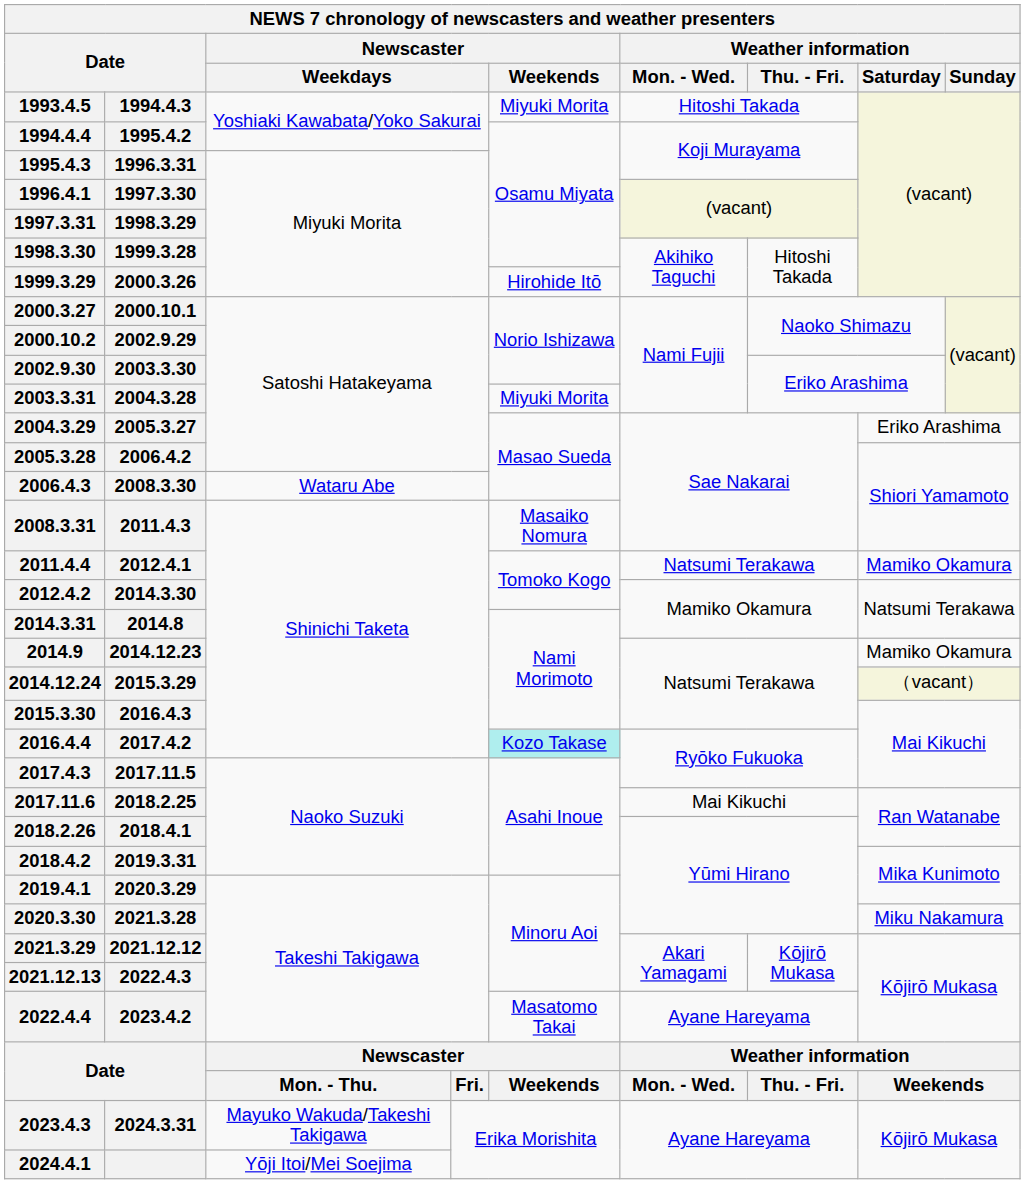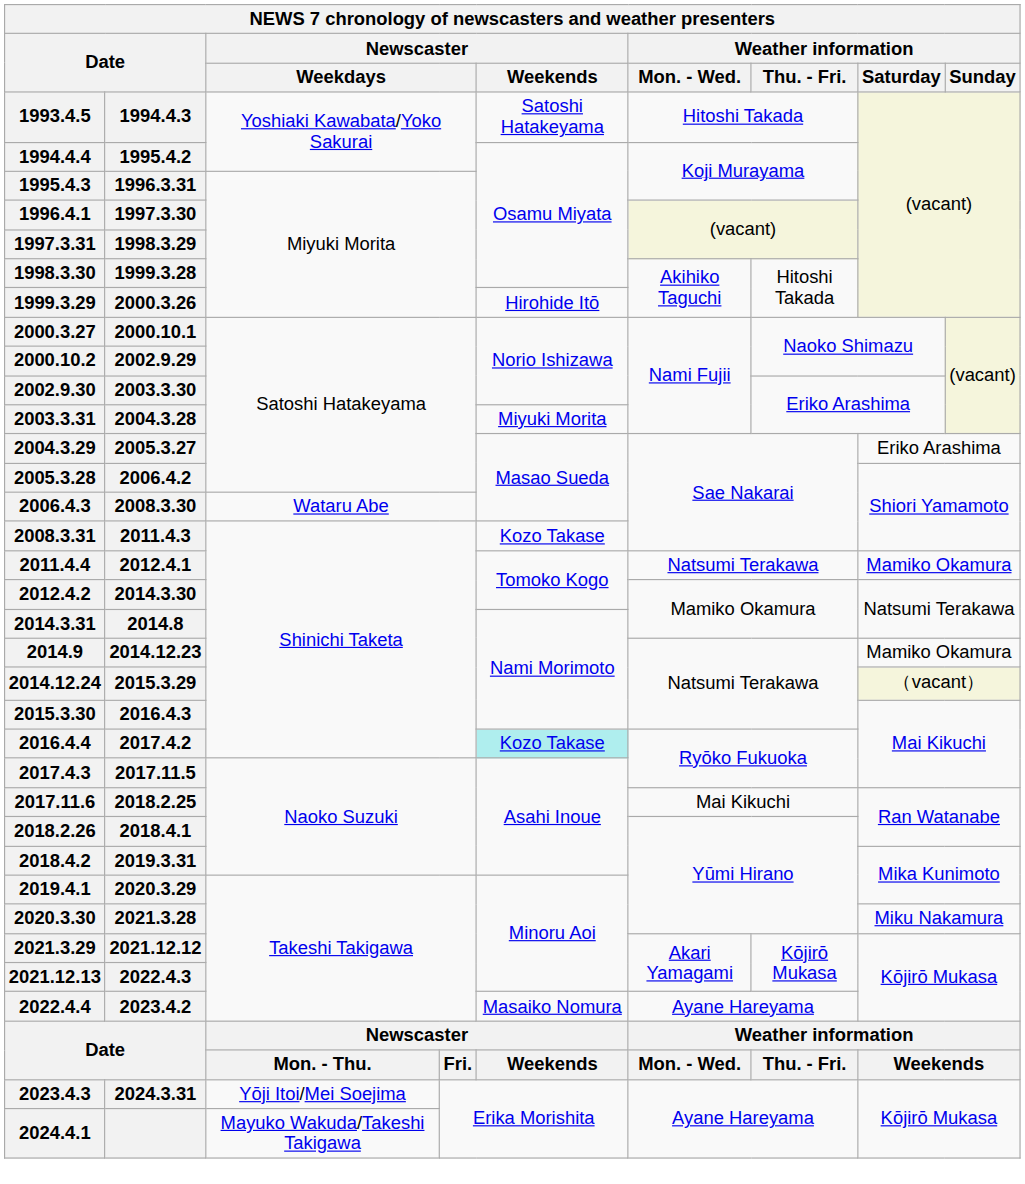 <table class=wikitable style="text-align: center;width:100%">
 <tr>
 <th colspan="9">NEWS 7 chronology of newscasters and weather presenters</th>
 </tr>
 <tr>
 <th colspan=2 rowspan=2>Date</th>
 <th colspan=3>Newscaster</th>
 <th colspan="4">Weather information</th>
 </tr>
 <tr>
 <th colspan="2">Weekdays</th>
 <th>Weekends</th>
 <th>Mon. - Wed.</th>
 <th>Thu. - Fri.</th>
 <th>Saturday</th>
 <th>Sunday</th>
 </tr>
 <tr>
 <th>1993.4.5</th>
 <th>1994.4.3</th>
 <td colspan="2" rowspan="2"><a href='#'>Yoshiaki Kawabata</a>/<a href='#'>Yoko Sakurai</a></td>
-<td><a href='#'>Miyuki Morita</a></td>
+<td><a href='#'>Satoshi Hatakeyama</a></td>
 <td colspan="2"><a href='#'>Hitoshi Takada</a></td>
 <td colspan="2" rowspan="7" style="background-color:beige">(vacant)</td>
 </tr>
 <tr>
 <th>1994.4.4</th>
 <th>1995.4.2</th>
 <td rowspan="5"><a href='#'>Osamu Miyata</a></td>
 <td colspan="2" rowspan="2"><a href='#'>Koji Murayama</a></td>
 </tr>
 <tr>
 <th>1995.4.3</th>
 <th>1996.3.31</th>
 <td colspan="2" rowspan="5">Miyuki Morita</td>
 </tr>
 <tr>
 <th>1996.4.1</th>
 <th>1997.3.30</th>
 <td colspan="2" rowspan="2" style="background-color:beige">(vacant)</td>
 </tr>
 <tr>
 <th>1997.3.31</th>
 <th>1998.3.29</th>
 </tr>
 <tr>
 <th>1998.3.30</th>
 <th>1999.3.28</th>
 <td rowspan="2"><a href='#'>Akihiko Taguchi</a></td>
 <td rowspan="2">Hitoshi Takada</td>
 </tr>
 <tr>
 <th>1999.3.29</th>
 <th>2000.3.26</th>
 <td><a href='#'>Hirohide Itō</a></td>
 </tr>
 <tr>
 <th>2000.3.27</th>
 <th>2000.10.1</th>
 <td colspan="2" rowspan="6">Satoshi Hatakeyama</td>
 <td rowspan="3"><a href='#'>Norio Ishizawa</a></td>
 <td rowspan="4"><a href='#'>Nami Fujii</a></td>
 <td colspan="2" rowspan="2"><a href='#'>Naoko Shimazu</a></td>
 <td rowspan="4" style="background-color:beige">(vacant)</td>
 </tr>
 <tr>
 <th>2000.10.2</th>
 <th>2002.9.29</th>
 </tr>
 <tr>
 <th>2002.9.30</th>
 <th>2003.3.30</th>
 <td colspan="2" rowspan="2"><a href='#'>Eriko Arashima</a></td>
 </tr>
 <tr>
 <th>2003.3.31</th>
 <th>2004.3.28</th>
 <td><a href='#'>Miyuki Morita</a></td>
 </tr>
 <tr>
 <th>2004.3.29</th>
 <th>2005.3.27</th>
 <td rowspan="3"><a href='#'>Masao Sueda</a></td>
 <td colspan="2" rowspan="4"><a href='#'>Sae Nakarai</a></td>
 <td colspan="2">Eriko Arashima</td>
 </tr>
 <tr>
 <th>2005.3.28</th>
 <th>2006.4.2</th>
 <td colspan="2" rowspan="3"><a href='#'>Shiori Yamamoto</a></td>
 </tr>
 <tr>
 <th>2006.4.3</th>
 <th>2008.3.30</th>
 <td colspan="2"><a href='#'>Wataru Abe</a></td>
 </tr>
 <tr>
 <th>2008.3.31</th>
 <th>2011.4.3</th>
 <td colspan="2" rowspan="8"><a href='#'>Shinichi Taketa</a></td>
-<td><a href='#'>Masaiko Nomura</a></td>
+<td><a href='#'>Kozo Takase</a></td>
 </tr>
 <tr>
 <th>2011.4.4</th>
 <th>2012.4.1</th>
 <td rowspan="2"><a href='#'>Tomoko Kogo</a></td>
 <td colspan="2"><a href='#'>Natsumi Terakawa</a></td>
 <td colspan="2"><a href='#'>Mamiko Okamura</a></td>
 </tr>
 <tr>
 <th>2012.4.2</th>
 <th>2014.3.30</th>
 <td colspan="2" rowspan="2">Mamiko Okamura</td>
 <td colspan="2" rowspan="2">Natsumi Terakawa</td>
 </tr>
 <tr>
 <th>2014.3.31</th>
 <th>2014.8</th>
 <td rowspan="4"><a href='#'>Nami Morimoto</a></td>
 </tr>
 <tr>
 <th>2014.9</th>
 <th>2014.12.23</th>
 <td colspan="2" rowspan="3">Natsumi Terakawa</td>
 <td colspan="2">Mamiko Okamura</td>
 </tr>
 <tr>
 <th>2014.12.24</th>
 <th>2015.3.29</th>
 <td colspan="2"style="background-color:beige">（vacant）</td>
 </tr>
 <tr>
 <th>2015.3.30</th>
 <th>2016.4.3</th>
 <td colspan="2" rowspan="3"><a href='#'>Mai Kikuchi</a></td>
 </tr>
 <tr>
 <th>2016.4.4</th>
 <th>2017.4.2</th>
 <td style="background: paleturquoise;"><a href='#'>Kozo Takase</a></td>
 <td colspan="2" rowspan="2"><a href='#'>Ryōko Fukuoka</a></td>
 </tr>
 <tr>
 <th>2017.4.3</th>
 <th>2017.11.5</th>
 <td colspan="2" rowspan="4"><a href='#'>Naoko Suzuki</a></td>
 <td rowspan="4"><a href='#'>Asahi Inoue</a></td>
 </tr>
 <tr>
 <th>2017.11.6</th>
 <th>2018.2.25</th>
 <td colspan="2">Mai Kikuchi</td>
 <td colspan="2" rowspan="2"><a href='#'>Ran Watanabe</a></td>
 </tr>
 <tr>
 <th>2018.2.26</th>
 <th>2018.4.1</th>
 <td colspan="2" rowspan="4"><a href='#'>Yūmi Hirano</a></td>
 </tr>
 <tr>
 <th>2018.4.2</th>
 <th>2019.3.31</th>
 <td colspan="2" rowspan="2"><a href='#'>Mika Kunimoto</a></td>
 </tr>
 <tr>
 <th>2019.4.1</th>
 <th>2020.3.29</th>
 <td colspan="2" rowspan="5"><a href='#'>Takeshi Takigawa</a></td>
 <td rowspan="4"><a href='#'>Minoru Aoi</a></td>
 </tr>
 <tr>
 <th>2020.3.30</th>
 <th>2021.3.28</th>
 <td colspan="2"><a href='#'>Miku Nakamura</a></td>
 </tr>
 <tr>
 <th>2021.3.29</th>
 <th>2021.12.12</th>
 <td rowspan="2"><a href='#'>Akari Yamagami</a></td>
 <td rowspan="2"><a href='#'>Kōjirō Mukasa</a></td>
 <td colspan="2" rowspan="3"><a href='#'>Kōjirō Mukasa</a></td>
 </tr>
 <tr>
 <th>2021.12.13</th>
 <th>2022.4.3</th>
 </tr>
 <tr>
 <th>2022.4.4</th>
 <th>2023.4.2</th>
-<td><a href='#'>Masatomo Takai</a></td>
+<td><a href='#'>Masaiko Nomura</a></td>
 <td colspan="2"><a href='#'>Ayane Hareyama</a></td>
 </tr>
 <tr>
 <th colspan="2" rowspan="2">Date</th>
 <th colspan="3">Newscaster</th>
 <th colspan="4">Weather information</th>
 </tr>
 <tr>
 <th>Mon. - Thu.</th>
 <th>Fri.</th>
 <th>Weekends</th>
 <th>Mon. - Wed.</th>
 <th>Thu. - Fri.</th>
 <th colspan="2">Weekends</th>
 </tr>
 <tr>
 <th>2023.4.3</th>
 <th>2024.3.31</th>
-<td><a href='#'>Mayuko Wakuda</a>/<a href='#'>Takeshi Takigawa</a></td>
+<td><a href='#'>Yōji Itoi</a>/<a href='#'>Mei Soejima</a></td>
 <td colspan="2" rowspan="2"><a href='#'>Erika Morishita</a></td>
 <td colspan="2" rowspan="2"><a href='#'>Ayane Hareyama</a></td>
 <td colspan="2" rowspan="2"><a href='#'>Kōjirō Mukasa</a></td>
 </tr>
 <tr>
 <th>2024.4.1</th>
 <th></th>
-<td><a href='#'>Yōji Itoi</a>/<a href='#'>Mei Soejima</a></td>
+<td><a href='#'>Mayuko Wakuda</a>/<a href='#'>Takeshi Takigawa</a></td>
 </tr>
 </table>
